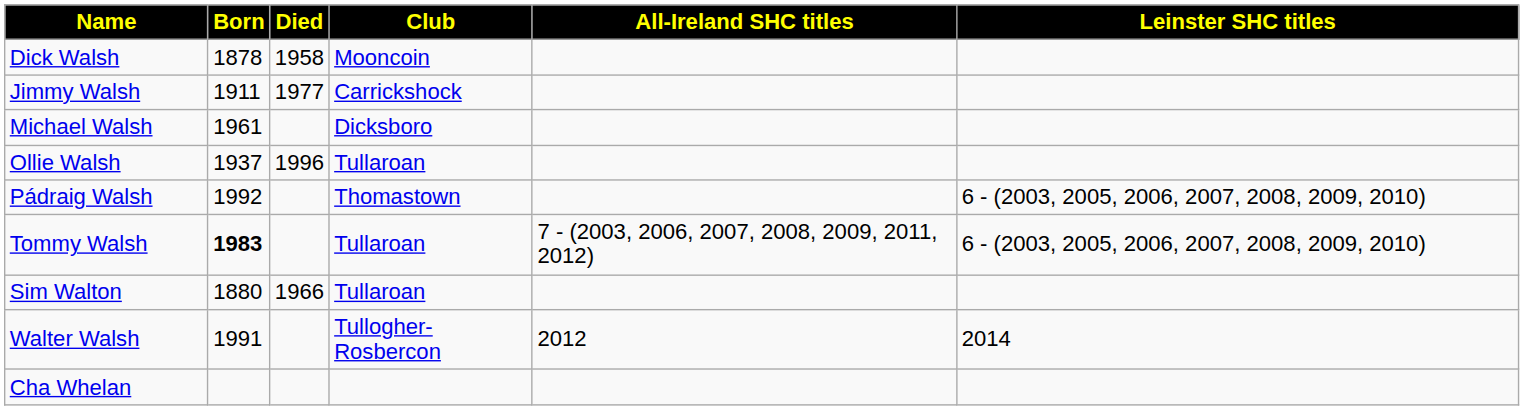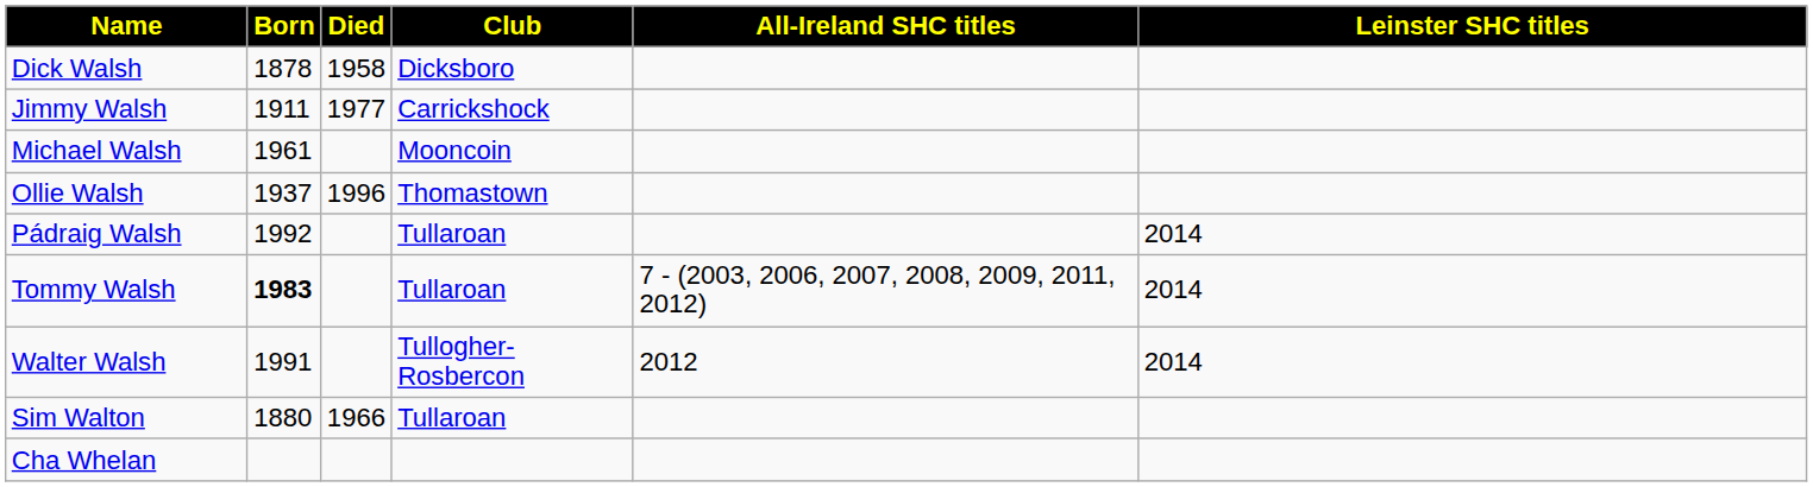 <table align=top class="wikitable">
 <tr>
 <th style="background:black; color:yellow;" width=140>Name</th>
 <th style="background:black; color:yellow;" width=25>Born</th>
 <th style="background:black; color:yellow;" width=25>Died</th>
 <th style="background:black; color:yellow;" width=140>Club</th>
 <th style="background:black; color:yellow;" width=300>All-Ireland SHC titles</th>
 <th style="background:black; color:yellow;" width=400>Leinster SHC titles</th>
 </tr>
 <tr>
 <td><a href='#'>Dick Walsh</a></td>
 <td>1878</td>
 <td>1958</td>
-<td><a href='#'>Mooncoin</a></td>
+<td><a href='#'>Dicksboro</a></td>
 <td></td>
 <td></td>
 </tr>
 <tr>
 <td><a href='#'>Jimmy Walsh</a></td>
 <td>1911</td>
 <td>1977</td>
 <td><a href='#'>Carrickshock</a></td>
 <td></td>
 <td></td>
 </tr>
 <tr>
 <td><a href='#'>Michael Walsh</a></td>
 <td>1961</td>
 <td></td>
-<td><a href='#'>Dicksboro</a></td>
+<td><a href='#'>Mooncoin</a></td>
 <td></td>
 <td></td>
 </tr>
 <tr>
 <td><a href='#'>Ollie Walsh</a></td>
 <td>1937</td>
 <td>1996</td>
-<td><a href='#'>Tullaroan</a></td>
+<td><a href='#'>Thomastown</a></td>
 <td></td>
 <td></td>
 </tr>
 <tr>
 <td><a href='#'>Pádraig Walsh</a></td>
 <td>1992</td>
 <td></td>
-<td><a href='#'>Thomastown</a></td>
+<td><a href='#'>Tullaroan</a></td>
 <td></td>
-<td>6 - (2003, 2005, 2006, 2007, 2008, 2009, 2010)</td>
+<td>2014</td>
 </tr>
 <tr>
 <td><a href='#'>Tommy Walsh</a></td>
 <td><strong>1983</strong></td>
 <td></td>
 <td><a href='#'>Tullaroan</a></td>
 <td>7 - (2003, 2006, 2007, 2008, 2009, 2011, 2012)</td>
-<td>6 - (2003, 2005, 2006, 2007, 2008, 2009, 2010)</td>
+<td>2014</td>
+</tr>
+<tr>
+<td><a href='#'>Walter Walsh</a></td>
+<td>1991</td>
+<td></td>
+<td><a href='#'>Tullogher-Rosbercon</a></td>
+<td>2012</td>
+<td>2014</td>
 </tr>
 <tr>
 <td><a href='#'>Sim Walton</a></td>
 <td>1880</td>
 <td>1966</td>
 <td><a href='#'>Tullaroan</a></td>
 <td></td>
 <td></td>
 </tr>
 <tr>
-<td><a href='#'>Walter Walsh</a></td>
-<td>1991</td>
-<td></td>
-<td><a href='#'>Tullogher-Rosbercon</a></td>
-<td>2012</td>
-<td>2014</td>
-</tr>
-<tr>
 <td><a href='#'>Cha Whelan</a></td>
 <td></td>
 <td></td>
 <td></td>
 <td></td>
 <td></td>
 </tr>
 </table>
